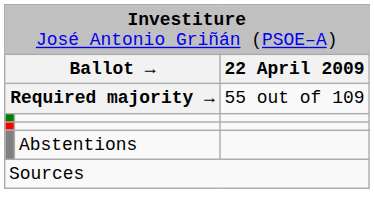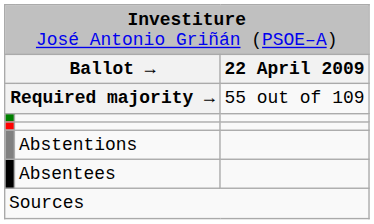 <table class="wikitable" style="text-align:center;">
 <tr>
 <td colspan="3" align="center" bgcolor="#C0C0C0"><strong>Investiture</strong><br><a href='#'>José Antonio Griñán</a> (<a href='#'>PSOE–A</a>)</td>
 </tr>
 <tr>
 <th colspan="2" width="150px">Ballot →</th>
 <th>22 April 2009</th>
 </tr>
 <tr>
 <th colspan="2">Required majority →</th>
 <td>55 out of 109 </td>
 </tr>
 <tr>
 <th width="1px" style="background:green;"></th>
 <td align="left"></td>
 <td></td>
 </tr>
 <tr>
 <th style="color:inherit;background:red;"></th>
 <td align="left"></td>
 <td></td>
 </tr>
 <tr>
 <th style="color:inherit;background:gray;"></th>
 <td align="left"><span>Abstentions</span></td>
 <td></td>
 </tr>
 <tr>
+<th style="color:inherit;background:black;"></th>
+<td align="left"><span>Absentees</span></td>
+<td></td>
+</tr>
+<tr>
 <td align="left" colspan="3">Sources</td>
 </tr>
 </table>
